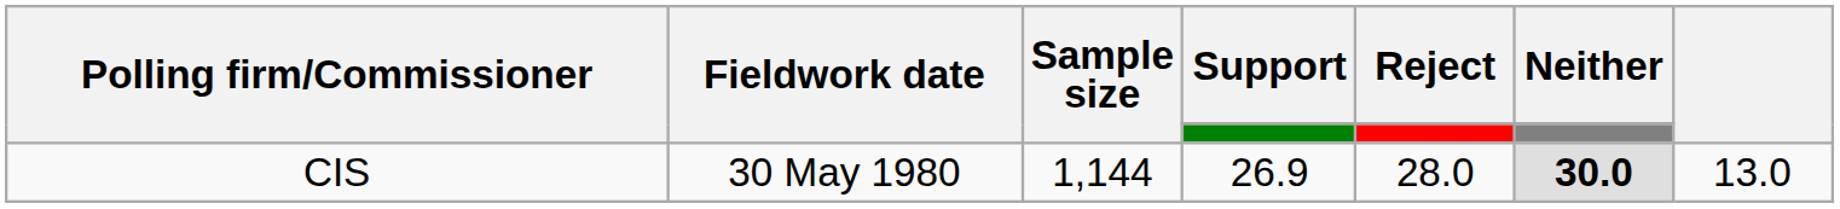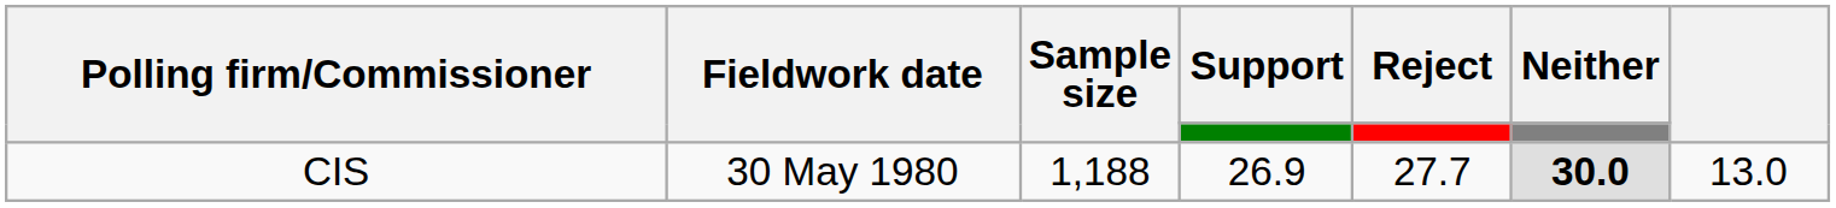 <table class="wikitable" style="text-align:center; font-size:90%; line-height:14px;">
 <tr style="height:42px;">
 <th style="width:230px;" rowspan="2">Polling firm/Commissioner</th>
 <th style="width:120px;" rowspan="2">Fieldwork date</th>
 <th style="width:50px;" rowspan="2">Sample size</th>
 <th style="width:50px;">Support</th>
 <th style="width:50px;">Reject</th>
 <th style="width:50px;">Neither</th>
 <th style="width:50px;" rowspan="2"></th>
 </tr>
 <tr>
 <th style="color:inherit;background:#008000;"></th>
 <th style="color:inherit;background:#FF0000;"></th>
 <th style="color:inherit;background:#808080;"></th>
 </tr>
 <tr>
 <td>CIS</td>
 <td>30 May 1980</td>
-<td>1,144</td>
+<td>1,188</td>
 <td>26.9</td>
-<td>28.0</td>
+<td>27.7</td>
 <td style="background:#DFDFDF;"><strong>30.0</strong></td>
 <td>13.0</td>
 </tr>
 </table>
